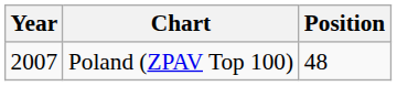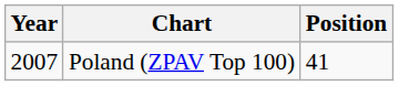 <table class="wikitable">
 <tr>
 <th>Year</th>
 <th>Chart</th>
 <th>Position</th>
 </tr>
 <tr>
 <td>2007</td>
 <td>Poland (<a href='#'>ZPAV</a> Top 100)</td>
-<td>48</td>
+<td>41</td>
 </tr>
 </table>
